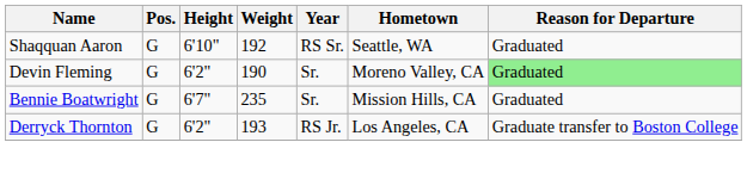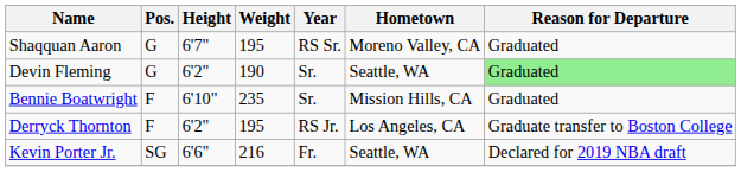 <table class="wikitable sortable">
 <tr>
 <th>Name</th>
 <th>Pos.</th>
 <th>Height</th>
 <th>Weight</th>
 <th>Year</th>
 <th>Hometown</th>
 <th>Reason for Departure</th>
 </tr>
 <tr>
 <td>Shaqquan Aaron</td>
 <td>G</td>
-<td>6'10"</td>
-<td>192</td>
+<td>6'7"</td>
+<td>195</td>
 <td>RS Sr.</td>
-<td>Seattle, WA</td>
+<td>Moreno Valley, CA</td>
 <td>Graduated</td>
 </tr>
 <tr>
 <td>Devin Fleming</td>
 <td>G</td>
 <td>6'2"</td>
 <td>190</td>
 <td>Sr.</td>
-<td>Moreno Valley, CA</td>
+<td>Seattle, WA</td>
 <td style="background: lightgreen;">Graduated</td>
 </tr>
 <tr>
 <td><a href='#'>Bennie Boatwright</a></td>
-<td>G</td>
-<td>6'7"</td>
+<td>F</td>
+<td>6'10"</td>
 <td>235</td>
 <td>Sr.</td>
 <td>Mission Hills, CA</td>
 <td>Graduated</td>
 </tr>
 <tr>
 <td><a href='#'>Derryck Thornton</a></td>
-<td>G</td>
+<td>F</td>
 <td>6'2"</td>
-<td>193</td>
+<td>195</td>
 <td>RS Jr.</td>
 <td>Los Angeles, CA</td>
 <td>Graduate transfer to <a href='#'>Boston College</a></td>
 </tr>
 <tr>
+<td><a href='#'>Kevin Porter Jr.</a></td>
+<td>SG</td>
+<td>6'6"</td>
+<td>216</td>
+<td>Fr.</td>
+<td>Seattle, WA</td>
+<td>Declared for <a href='#'>2019 NBA draft</a></td>
+</tr>
+<tr>
 </tr>
 </table>
